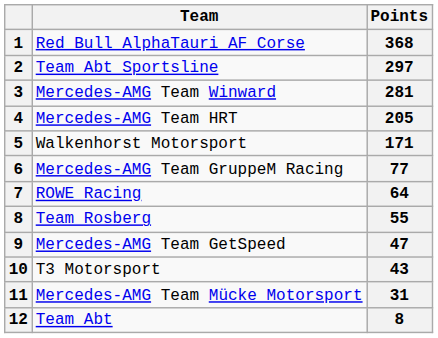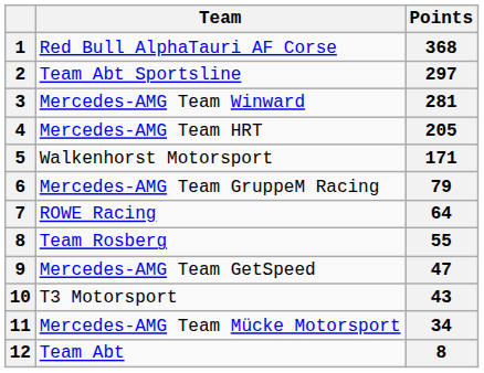 <table class="wikitable" style="font-size: 85%;">
 <tr>
 <th></th>
 <th>Team</th>
 <th>Points</th>
 </tr>
 <tr>
 <th>1</th>
 <td> <a href='#'>Red Bull AlphaTauri AF Corse</a></td>
 <th>368</th>
 </tr>
 <tr>
 <th>2</th>
 <td> <a href='#'>Team Abt Sportsline</a></td>
 <th>297</th>
 </tr>
 <tr>
 <th>3</th>
 <td> <a href='#'>Mercedes-AMG</a> Team <a href='#'>Winward</a></td>
 <th>281</th>
 </tr>
 <tr>
 <th>4</th>
 <td> <a href='#'>Mercedes-AMG</a> Team HRT</td>
 <th>205</th>
 </tr>
 <tr>
 <th>5</th>
 <td> Walkenhorst Motorsport</td>
 <th>171</th>
 </tr>
 <tr>
 <th>6</th>
 <td> <a href='#'>Mercedes-AMG</a> Team GruppeM Racing</td>
-<th>77</th>
+<th>79</th>
 </tr>
 <tr>
 <th>7</th>
 <td> <a href='#'>ROWE Racing</a></td>
 <th>64</th>
 </tr>
 <tr>
 <th>8</th>
 <td> <a href='#'>Team Rosberg</a></td>
 <th>55</th>
 </tr>
 <tr>
 <th>9</th>
 <td> <a href='#'>Mercedes-AMG</a> Team GetSpeed</td>
 <th>47</th>
 </tr>
 <tr>
 <th>10</th>
 <td> T3 Motorsport</td>
 <th>43</th>
 </tr>
 <tr>
 <th>11</th>
 <td> <a href='#'>Mercedes-AMG</a> Team <a href='#'>Mücke Motorsport</a></td>
-<th>31</th>
+<th>34</th>
 </tr>
 <tr>
 <th>12</th>
 <td> <a href='#'>Team Abt</a></td>
 <th>8</th>
 </tr>
 </table>
